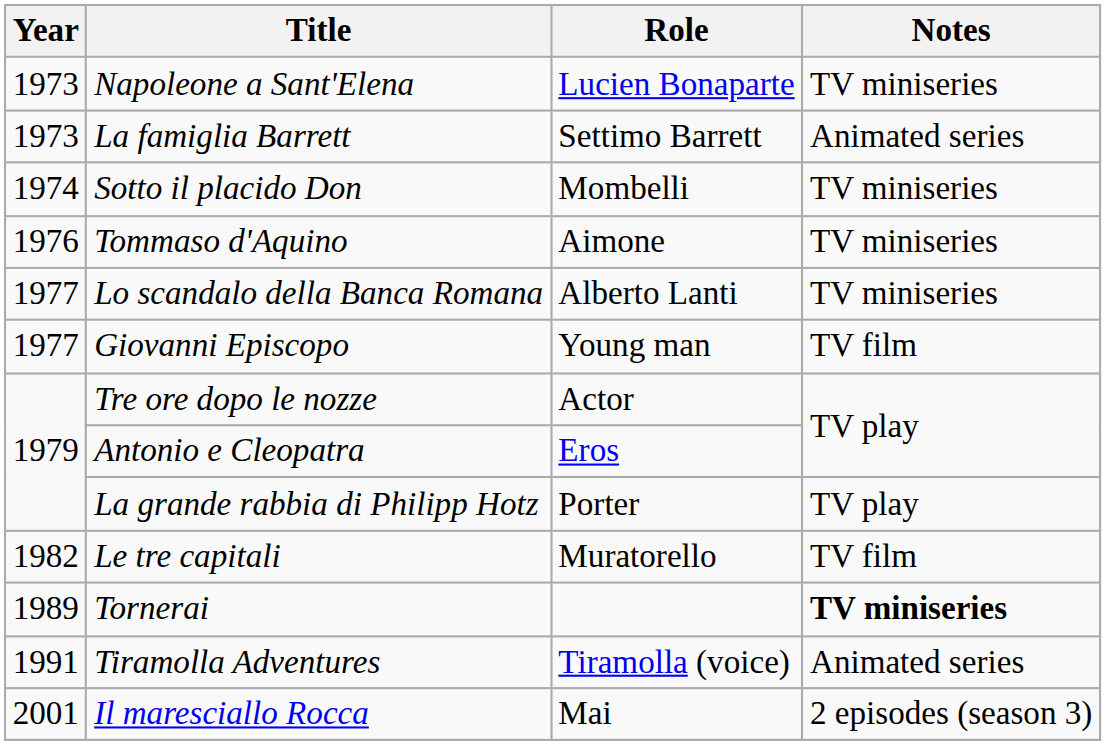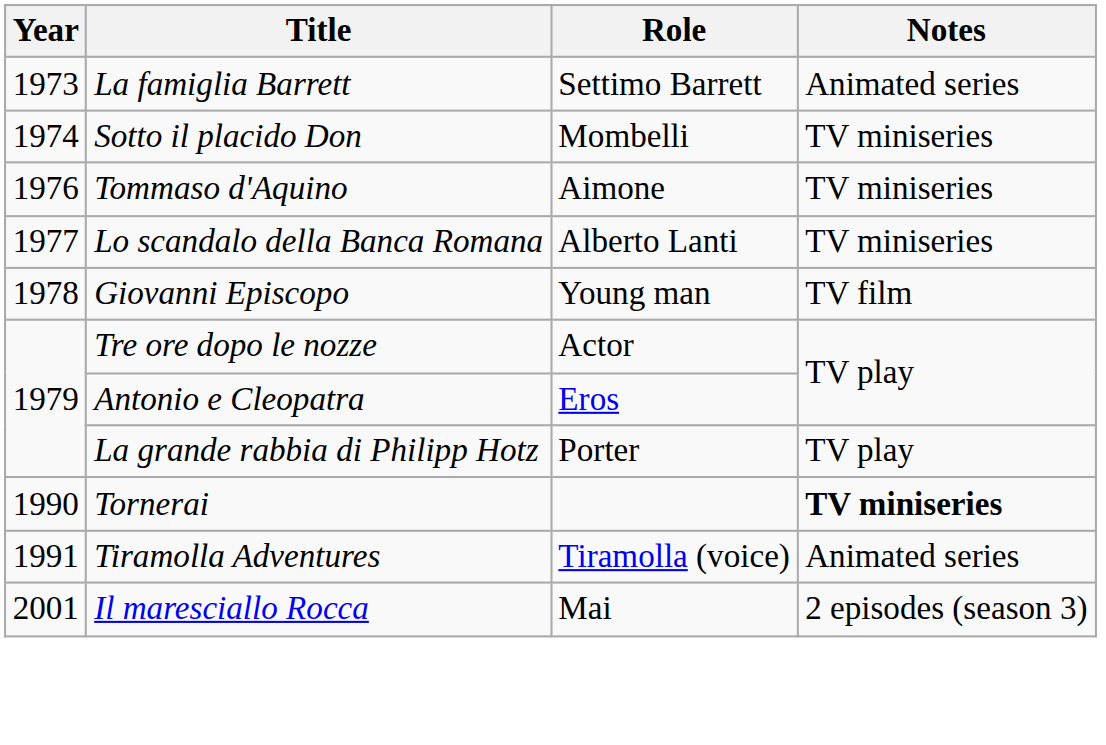 <table class="wikitable plainrowheaders sortable">
 <tr>
 <th scope="col">Year</th>
 <th scope="col">Title</th>
 <th scope="col">Role</th>
 <th scope="col">Notes</th>
-</tr>
-<tr>
-<td>1973</td>
-<td><em>Napoleone a Sant'Elena</em></td>
-<td><a href='#'>Lucien Bonaparte</a></td>
-<td>TV miniseries</td>
 </tr>
 <tr>
 <td>1973</td>
 <td><em>La famiglia Barrett</em></td>
 <td>Settimo Barrett</td>
 <td>Animated series</td>
 </tr>
 <tr>
 <td>1974</td>
 <td><em>Sotto il placido Don</em></td>
 <td>Mombelli</td>
 <td>TV miniseries</td>
 </tr>
 <tr>
 <td>1976</td>
 <td><em>Tommaso d'Aquino</em></td>
 <td>Aimone</td>
 <td>TV miniseries</td>
 </tr>
 <tr>
 <td>1977</td>
 <td><em>Lo scandalo della Banca Romana</em></td>
 <td>Alberto Lanti</td>
 <td>TV miniseries</td>
 </tr>
 <tr>
-<td>1977</td>
+<td>1978</td>
 <td><em>Giovanni Episcopo</em></td>
 <td>Young man</td>
 <td>TV film</td>
 </tr>
 <tr>
 <td rowspan=3>1979</td>
 <td><em>Tre ore dopo le nozze</em></td>
 <td>Actor</td>
 <td rowspan=2>TV play</td>
 </tr>
 <tr>
 <td><em>Antonio e Cleopatra</em></td>
 <td><a href='#'>Eros</a></td>
 </tr>
 <tr>
 <td><em>La grande rabbia di Philipp Hotz</em></td>
 <td>Porter</td>
 <td>TV play</td>
 </tr>
 <tr>
-<td>1982</td>
-<td><em>Le tre capitali</em></td>
-<td>Muratorello</td>
-<td>TV film</td>
-</tr>
-<tr>
-<td>1989</td>
+<td>1990</td>
 <td><em>Tornerai</em></td>
 <td></td>
 <td><strong>TV miniseries</strong></td>
 </tr>
 <tr>
 <td>1991</td>
 <td><em>Tiramolla Adventures</em></td>
 <td><a href='#'>Tiramolla</a> (voice)</td>
 <td>Animated series</td>
 </tr>
 <tr>
 <td>2001</td>
 <td><em><a href='#'>Il maresciallo Rocca</a></em></td>
 <td>Mai</td>
 <td>2 episodes (season 3)</td>
 </tr>
 </table>
